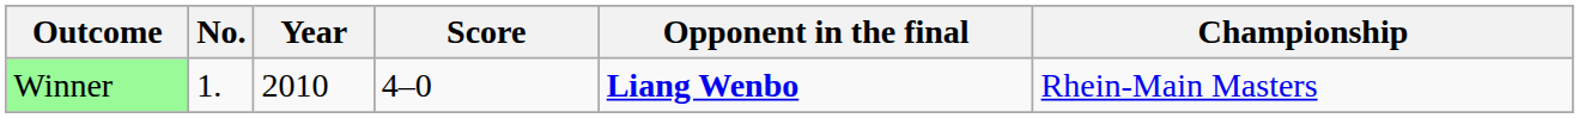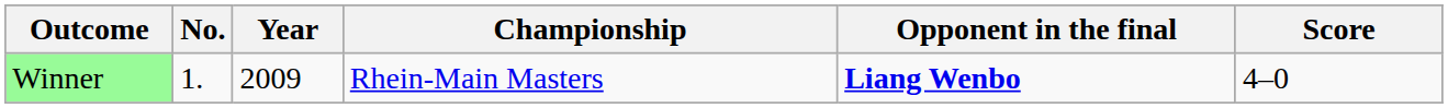 <table class="sortable wikitable">
 <tr>
 <th width="80">Outcome</th>
 <th width="20">No.</th>
 <th width="50">Year</th>
+<th width="250">Championship</th>
+<th width="200">Opponent in the final</th>
 <th width="100">Score</th>
-<th width="200">Opponent in the final</th>
-<th width="250">Championship</th>
 </tr>
 <tr>
 <td style="background:#98FB98">Winner</td>
 <td>1.</td>
-<td>2010</td>
+<td>2009</td>
+<td><a href='#'>Rhein-Main Masters</a></td>
+<td><strong> <a href='#'>Liang Wenbo</a></strong></td>
 <td>4–0</td>
-<td><strong> <a href='#'>Liang Wenbo</a></strong></td>
-<td><a href='#'>Rhein-Main Masters</a></td>
 </tr>
 </table>
